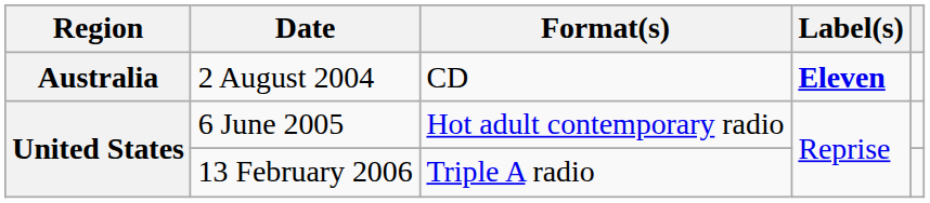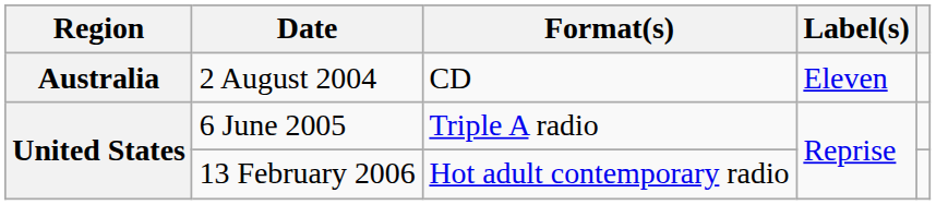 <table class="wikitable plainrowheaders">
 <tr>
 <th scope="col">Region</th>
 <th scope="col">Date</th>
 <th scope="col">Format(s)</th>
 <th scope="col">Label(s)</th>
 <th scope="col"></th>
 </tr>
 <tr>
 <th scope="row">Australia</th>
 <td>2 August 2004</td>
 <td>CD</td>
-<td><strong><a href='#'>Eleven</a></strong></td>
+<td><a href='#'>Eleven</a></td>
 <td></td>
 </tr>
 <tr>
 <th scope="row" rowspan="2">United States</th>
 <td>6 June 2005</td>
-<td><a href='#'>Hot adult contemporary</a> radio</td>
+<td><a href='#'>Triple A</a> radio</td>
 <td rowspan="2"><a href='#'>Reprise</a></td>
 <td></td>
 </tr>
 <tr>
 <td>13 February 2006</td>
-<td><a href='#'>Triple A</a> radio</td>
+<td><a href='#'>Hot adult contemporary</a> radio</td>
 <td></td>
 </tr>
 </table>
